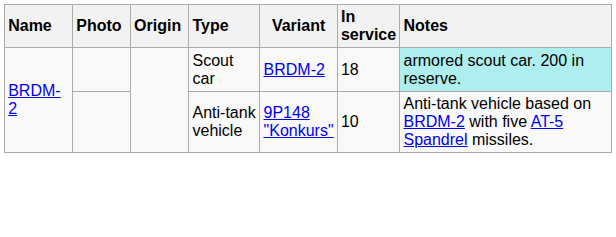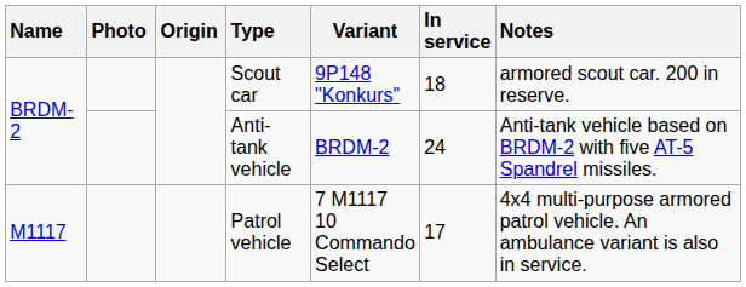 <table class="wikitable sortable">
 <tr>
 <th style="text-align: left; width:12%;">Name</th>
 <th style="text-align: left; width:10%;">Photo</th>
 <th style="text-align: left; width:10%;">Origin</th>
 <th style="text-align: left; width:13%;">Type</th>
 <th>Variant</th>
 <th style="text-align: left; width:7%;">In service</th>
 <th style="text-align: left; width:50%;">Notes</th>
 </tr>
 <tr>
 <td rowspan="2"><a href='#'>BRDM-2</a></td>
 <td></td>
 <td rowspan="2"></td>
 <td>Scout car</td>
-<td><a href='#'>BRDM-2</a></td>
+<td><a href='#'>9P148 "Konkurs"</a></td>
 <td>18</td>
-<td style="background: paleturquoise;">armored scout car. 200 in reserve.</td>
+<td>armored scout car. 200 in reserve.</td>
 </tr>
 <tr>
 <td></td>
 <td>Anti-tank vehicle</td>
-<td><a href='#'>9P148 "Konkurs"</a></td>
-<td>10</td>
+<td><a href='#'>BRDM-2</a></td>
+<td>24</td>
 <td>Anti-tank vehicle based on <a href='#'>BRDM-2</a> with five <a href='#'>AT-5 Spandrel</a> missiles.</td>
 </tr>
+<tr>
+<td><a href='#'>M1117</a></td>
+<td></td>
+<td></td>
+<td>Patrol vehicle</td>
+<td>7 M1117<br>10 Commando Select </td>
+<td>17</td>
+<td>4x4 multi-purpose armored patrol vehicle. An ambulance variant is also in service.</td>
+</tr>
 </table>
